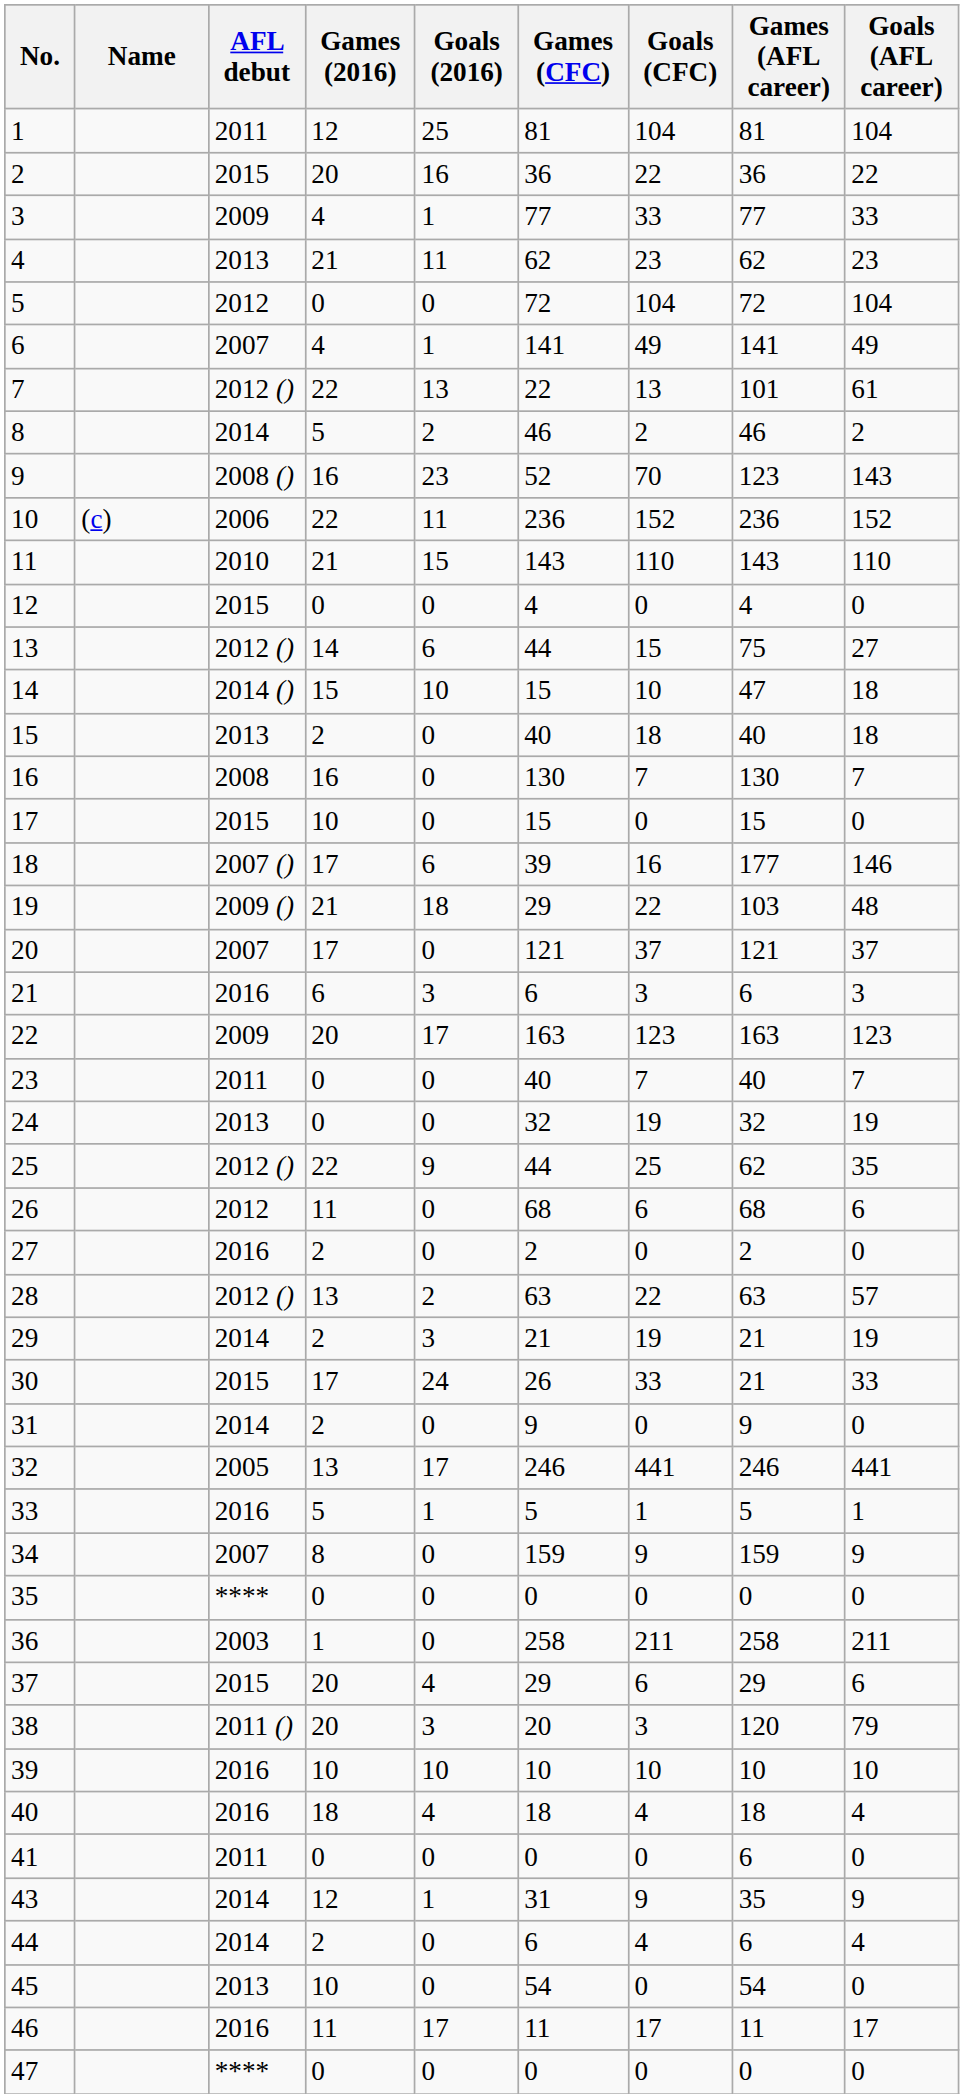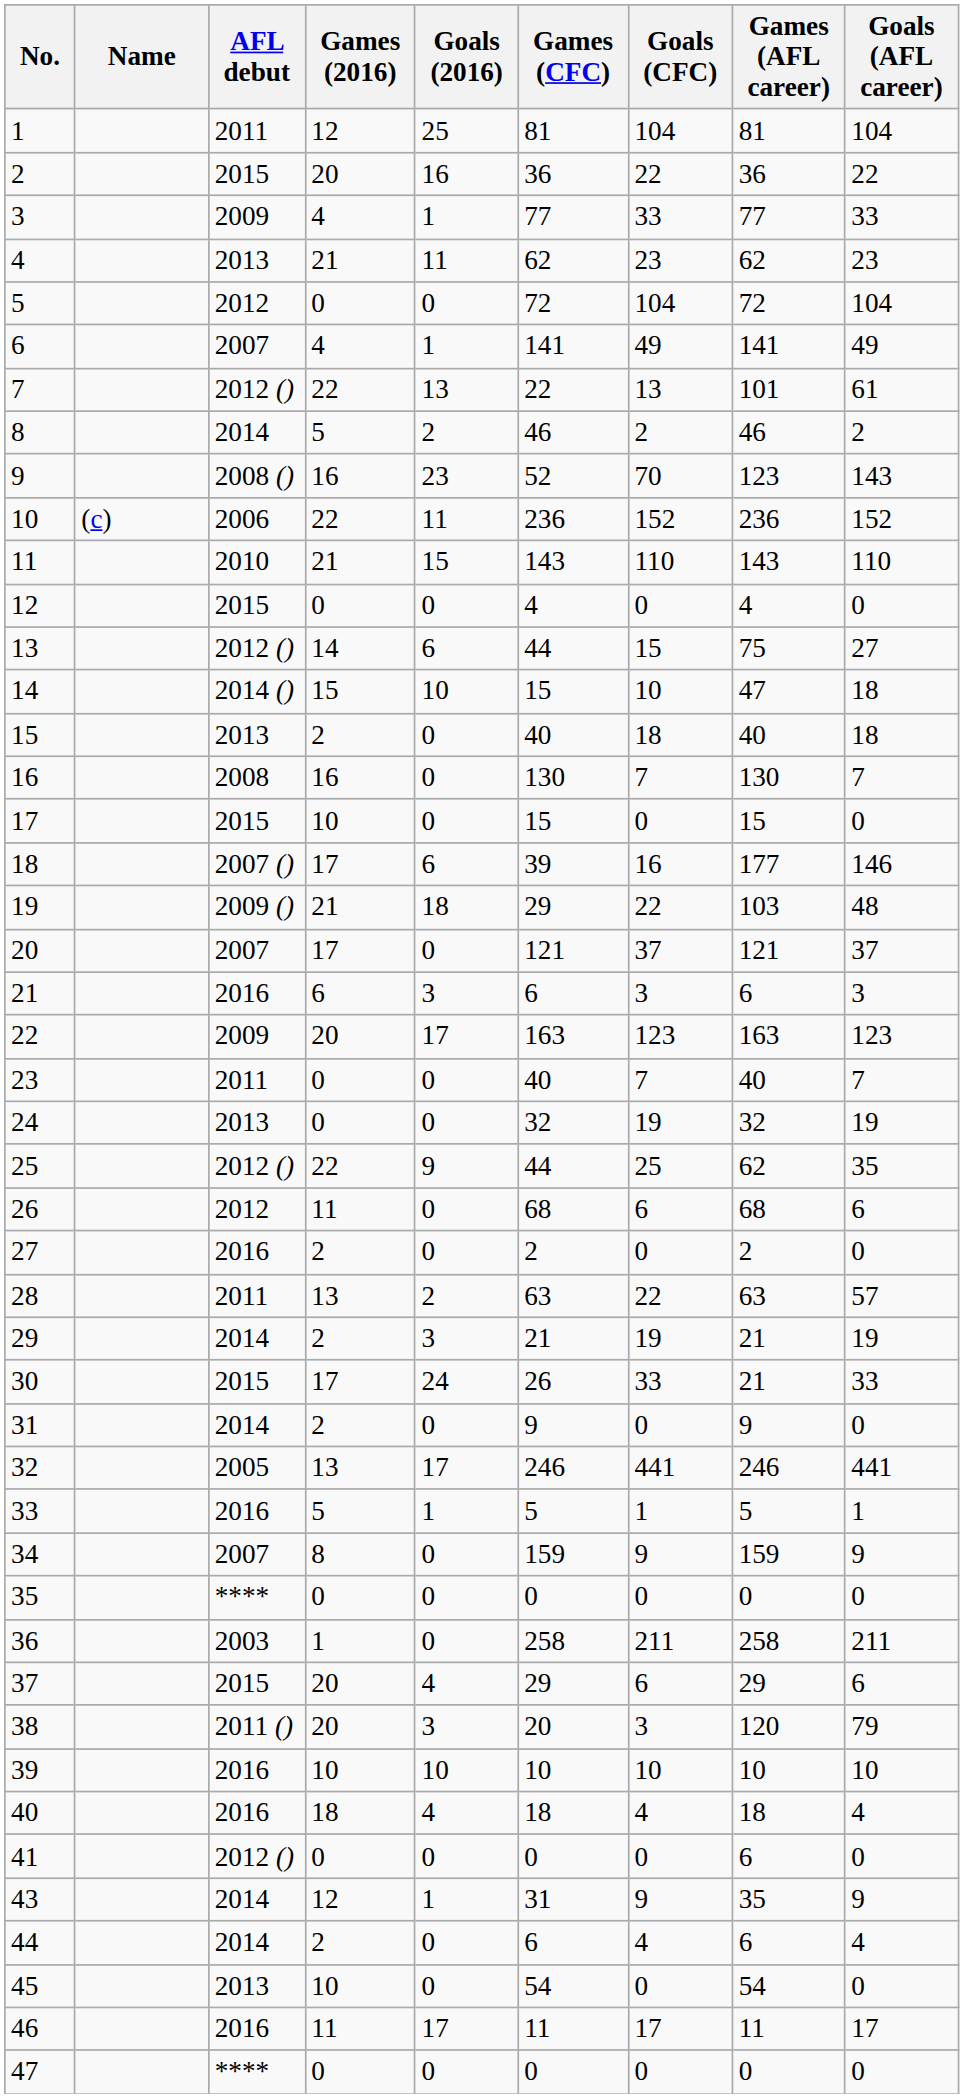 <table class="wikitable sortable" style="width:90%;">
 <tr style="background:#efefef;">
 <th width=2%>No.</th>
 <th width=6%>Name</th>
 <th width=2%><a href='#'>AFL</a> debut</th>
 <th width=2%>Games (2016)</th>
 <th width=2%>Goals (2016)</th>
 <th width=2%>Games (<a href='#'>CFC</a>)</th>
 <th width=2%>Goals (CFC)</th>
 <th width=2%>Games (AFL career)</th>
 <th width=2%>Goals (AFL career)</th>
 </tr>
 <tr>
 <td align=left>1</td>
 <td></td>
 <td>2011</td>
 <td>12</td>
 <td>25</td>
 <td>81</td>
 <td>104</td>
 <td>81</td>
 <td>104</td>
 </tr>
 <tr>
 <td align=left>2</td>
 <td></td>
 <td>2015</td>
 <td>20</td>
 <td>16</td>
 <td>36</td>
 <td>22</td>
 <td>36</td>
 <td>22</td>
 </tr>
 <tr>
 <td align=left>3</td>
 <td></td>
 <td>2009</td>
 <td>4</td>
 <td>1</td>
 <td>77</td>
 <td>33</td>
 <td>77</td>
 <td>33</td>
 </tr>
 <tr>
 <td align=left>4</td>
 <td></td>
 <td>2013</td>
 <td>21</td>
 <td>11</td>
 <td>62</td>
 <td>23</td>
 <td>62</td>
 <td>23</td>
 </tr>
 <tr>
 <td align=left>5</td>
 <td></td>
 <td>2012</td>
 <td>0</td>
 <td>0</td>
 <td>72</td>
 <td>104</td>
 <td>72</td>
 <td>104</td>
 </tr>
 <tr>
 <td align=left>6</td>
 <td></td>
 <td>2007</td>
 <td>4</td>
 <td>1</td>
 <td>141</td>
 <td>49</td>
 <td>141</td>
 <td>49</td>
 </tr>
 <tr>
 <td align=left>7</td>
 <td></td>
 <td>2012 <em>()</em></td>
 <td>22</td>
 <td>13</td>
 <td>22</td>
 <td>13</td>
 <td>101</td>
 <td>61</td>
 </tr>
 <tr>
 <td align=left>8</td>
 <td></td>
 <td>2014</td>
 <td>5</td>
 <td>2</td>
 <td>46</td>
 <td>2</td>
 <td>46</td>
 <td>2</td>
 </tr>
 <tr>
 <td align=left>9</td>
 <td></td>
 <td>2008 <em>()</em></td>
 <td>16</td>
 <td>23</td>
 <td>52</td>
 <td>70</td>
 <td>123</td>
 <td>143</td>
 </tr>
 <tr>
 <td align=left>10</td>
 <td> (<a href='#'>c</a>)</td>
 <td>2006</td>
 <td>22</td>
 <td>11</td>
 <td>236</td>
 <td>152</td>
 <td>236</td>
 <td>152</td>
 </tr>
 <tr>
 <td align=left>11</td>
 <td></td>
 <td>2010</td>
 <td>21</td>
 <td>15</td>
 <td>143</td>
 <td>110</td>
 <td>143</td>
 <td>110</td>
 </tr>
 <tr>
 <td align=left>12</td>
 <td></td>
 <td>2015</td>
 <td>0</td>
 <td>0</td>
 <td>4</td>
 <td>0</td>
 <td>4</td>
 <td>0</td>
 </tr>
 <tr>
 <td align=left>13</td>
 <td></td>
 <td>2012 <em>()</em></td>
 <td>14</td>
 <td>6</td>
 <td>44</td>
 <td>15</td>
 <td>75</td>
 <td>27</td>
 </tr>
 <tr>
 <td align=left>14</td>
 <td></td>
 <td>2014 <em>()</em></td>
 <td>15</td>
 <td>10</td>
 <td>15</td>
 <td>10</td>
 <td>47</td>
 <td>18</td>
 </tr>
 <tr>
 <td align=left>15</td>
 <td></td>
 <td>2013</td>
 <td>2</td>
 <td>0</td>
 <td>40</td>
 <td>18</td>
 <td>40</td>
 <td>18</td>
 </tr>
 <tr>
 <td align=left>16</td>
 <td></td>
 <td>2008</td>
 <td>16</td>
 <td>0</td>
 <td>130</td>
 <td>7</td>
 <td>130</td>
 <td>7</td>
 </tr>
 <tr>
 <td align=left>17</td>
 <td></td>
 <td>2015</td>
 <td>10</td>
 <td>0</td>
 <td>15</td>
 <td>0</td>
 <td>15</td>
 <td>0</td>
 </tr>
 <tr>
 <td align=left>18</td>
 <td></td>
 <td>2007 <em>()</em></td>
 <td>17</td>
 <td>6</td>
 <td>39</td>
 <td>16</td>
 <td>177</td>
 <td>146</td>
 </tr>
 <tr>
 <td align=left>19</td>
 <td></td>
 <td>2009 <em>()</em></td>
 <td>21</td>
 <td>18</td>
 <td>29</td>
 <td>22</td>
 <td>103</td>
 <td>48</td>
 </tr>
 <tr>
 <td align=left>20</td>
 <td></td>
 <td>2007</td>
 <td>17</td>
 <td>0</td>
 <td>121</td>
 <td>37</td>
 <td>121</td>
 <td>37</td>
 </tr>
 <tr>
 <td align=left>21</td>
 <td></td>
 <td>2016</td>
 <td>6</td>
 <td>3</td>
 <td>6</td>
 <td>3</td>
 <td>6</td>
 <td>3</td>
 </tr>
 <tr>
 <td align=left>22</td>
 <td></td>
 <td>2009</td>
 <td>20</td>
 <td>17</td>
 <td>163</td>
 <td>123</td>
 <td>163</td>
 <td>123</td>
 </tr>
 <tr>
 <td align=left>23</td>
 <td></td>
 <td>2011</td>
 <td>0</td>
 <td>0</td>
 <td>40</td>
 <td>7</td>
 <td>40</td>
 <td>7</td>
 </tr>
 <tr>
 <td align=left>24</td>
 <td></td>
 <td>2013</td>
 <td>0</td>
 <td>0</td>
 <td>32</td>
 <td>19</td>
 <td>32</td>
 <td>19</td>
 </tr>
 <tr>
 <td align=left>25</td>
 <td></td>
 <td>2012 <em>()</em></td>
 <td>22</td>
 <td>9</td>
 <td>44</td>
 <td>25</td>
 <td>62</td>
 <td>35</td>
 </tr>
 <tr>
 <td align=left>26</td>
 <td></td>
 <td>2012</td>
 <td>11</td>
 <td>0</td>
 <td>68</td>
 <td>6</td>
 <td>68</td>
 <td>6</td>
 </tr>
 <tr>
 <td align=left>27</td>
 <td></td>
 <td>2016</td>
 <td>2</td>
 <td>0</td>
 <td>2</td>
 <td>0</td>
 <td>2</td>
 <td>0</td>
 </tr>
 <tr>
 <td align=left>28</td>
 <td></td>
-<td>2012 <em>()</em></td>
+<td>2011</td>
 <td>13</td>
 <td>2</td>
 <td>63</td>
 <td>22</td>
 <td>63</td>
 <td>57</td>
 </tr>
 <tr>
 <td align=left>29</td>
 <td></td>
 <td>2014</td>
 <td>2</td>
 <td>3</td>
 <td>21</td>
 <td>19</td>
 <td>21</td>
 <td>19</td>
 </tr>
 <tr>
 <td align=left>30</td>
 <td></td>
 <td>2015</td>
 <td>17</td>
 <td>24</td>
 <td>26</td>
 <td>33</td>
 <td>21</td>
 <td>33</td>
 </tr>
 <tr>
 <td align=left>31</td>
 <td></td>
 <td>2014</td>
 <td>2</td>
 <td>0</td>
 <td>9</td>
 <td>0</td>
 <td>9</td>
 <td>0</td>
 </tr>
 <tr>
 <td align=left>32</td>
 <td></td>
 <td>2005</td>
 <td>13</td>
 <td>17</td>
 <td>246</td>
 <td>441</td>
 <td>246</td>
 <td>441</td>
 </tr>
 <tr>
 <td align=left>33</td>
 <td></td>
 <td>2016</td>
 <td>5</td>
 <td>1</td>
 <td>5</td>
 <td>1</td>
 <td>5</td>
 <td>1</td>
 </tr>
 <tr>
 <td align=left>34</td>
 <td></td>
 <td>2007</td>
 <td>8</td>
 <td>0</td>
 <td>159</td>
 <td>9</td>
 <td>159</td>
 <td>9</td>
 </tr>
 <tr>
 <td align=left>35</td>
 <td></td>
 <td>****</td>
 <td>0</td>
 <td>0</td>
 <td>0</td>
 <td>0</td>
 <td>0</td>
 <td>0</td>
 </tr>
 <tr>
 <td align=left>36</td>
 <td></td>
 <td>2003</td>
 <td>1</td>
 <td>0</td>
 <td>258</td>
 <td>211</td>
 <td>258</td>
 <td>211</td>
 </tr>
 <tr>
 <td align=left>37</td>
 <td></td>
 <td>2015</td>
 <td>20</td>
 <td>4</td>
 <td>29</td>
 <td>6</td>
 <td>29</td>
 <td>6</td>
 </tr>
 <tr>
 <td align=left>38</td>
 <td></td>
 <td>2011 <em>()</em></td>
 <td>20</td>
 <td>3</td>
 <td>20</td>
 <td>3</td>
 <td>120</td>
 <td>79</td>
 </tr>
 <tr>
 <td align=left>39</td>
 <td></td>
 <td>2016</td>
 <td>10</td>
 <td>10</td>
 <td>10</td>
 <td>10</td>
 <td>10</td>
 <td>10</td>
 </tr>
 <tr>
 <td align=left>40</td>
 <td></td>
 <td>2016</td>
 <td>18</td>
 <td>4</td>
 <td>18</td>
 <td>4</td>
 <td>18</td>
 <td>4</td>
 </tr>
 <tr>
 <td align=left>41</td>
 <td></td>
-<td>2011</td>
+<td>2012 <em>()</em></td>
 <td>0</td>
 <td>0</td>
 <td>0</td>
 <td>0</td>
 <td>6</td>
 <td>0</td>
 </tr>
 <tr>
 <td align=left>43</td>
 <td></td>
 <td>2014</td>
 <td>12</td>
 <td>1</td>
 <td>31</td>
 <td>9</td>
 <td>35</td>
 <td>9</td>
 </tr>
 <tr>
 <td align=left>44</td>
 <td></td>
 <td>2014</td>
 <td>2</td>
 <td>0</td>
 <td>6</td>
 <td>4</td>
 <td>6</td>
 <td>4</td>
 </tr>
 <tr>
 <td align=left>45</td>
 <td></td>
 <td>2013</td>
 <td>10</td>
 <td>0</td>
 <td>54</td>
 <td>0</td>
 <td>54</td>
 <td>0</td>
 </tr>
 <tr>
 <td align=left>46</td>
 <td></td>
 <td>2016</td>
 <td>11</td>
 <td>17</td>
 <td>11</td>
 <td>17</td>
 <td>11</td>
 <td>17</td>
 </tr>
 <tr>
 <td align=left>47</td>
 <td></td>
 <td>****</td>
 <td>0</td>
 <td>0</td>
 <td>0</td>
 <td>0</td>
 <td>0</td>
 <td>0</td>
 </tr>
 </table>
